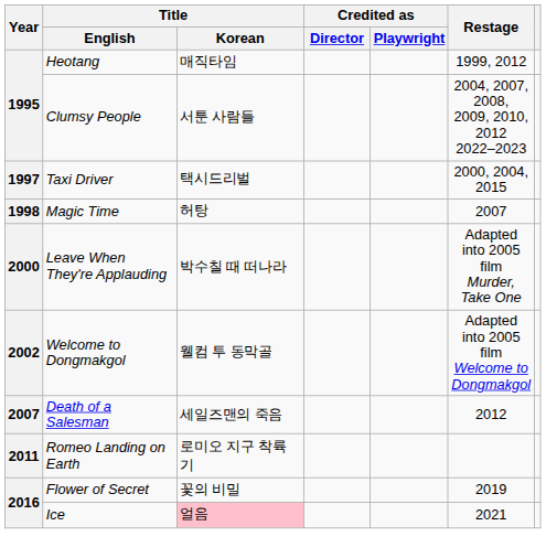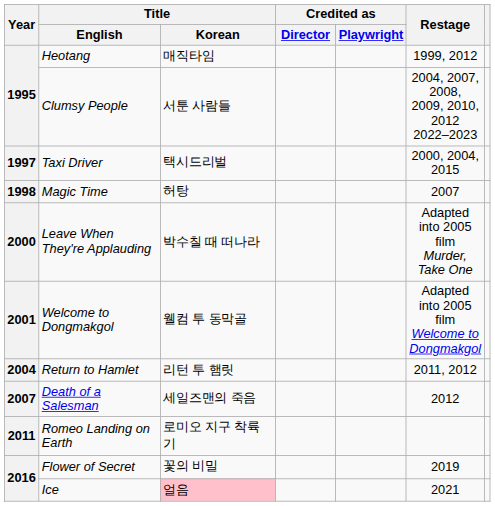 <table class="wikitable plainrowheaders sortable">
 <tr>
 <th scope="col" rowspan="2" style="width:33px;">Year</th>
 <th scope="col" colspan="2">Title</th>
 <th scope="col" colspan="2">Credited as</th>
 <th scope="col" rowspan="2">Restage</th>
 <th scope="col" rowspan="2"class="unsortable"></th>
 </tr>
 <tr>
 <th width="160">English</th>
 <th width="160">Korean</th>
 <th width="70" class="unsortable"><a href='#'>Director</a></th>
 <th width="70" class="unsortable"><a href='#'>Playwright</a></th>
 </tr>
 <tr>
 <th rowspan="2" scope="row">1995</th>
 <td><em>Heotang</em></td>
 <td>매직타임</td>
 <td></td>
 <td></td>
 <td style="text-align:center;">1999, 2012</td>
 <td></td>
 </tr>
 <tr>
 <td><em>Clumsy People</em></td>
 <td>서툰 사람들</td>
 <td></td>
 <td></td>
 <td style="text-align:center;">2004, 2007, 2008,<br>2009, 2010, 2012<br>2022–2023</td>
 <td></td>
 </tr>
 <tr>
 <th scope="row">1997</th>
 <td><em>Taxi Driver</em></td>
 <td>택시드리벌</td>
 <td></td>
 <td></td>
 <td style="text-align:center;">2000, 2004, 2015</td>
 <td></td>
 </tr>
 <tr>
 <th scope="row">1998</th>
 <td><em>Magic Time</em></td>
 <td>허탕</td>
 <td></td>
 <td></td>
 <td style="text-align:center;">2007</td>
 <td></td>
 </tr>
 <tr>
 <th scope="row">2000</th>
 <td><em>Leave When They're Applauding</em></td>
 <td>박수칠 때 떠나라</td>
 <td></td>
 <td></td>
 <td style="text-align:center;">Adapted into 2005 film<br><em>Murder, Take One</em></td>
 <td></td>
 </tr>
 <tr>
-<th scope="row">2002</th>
+<th scope="row">2001</th>
 <td><em>Welcome to Dongmakgol</em></td>
 <td>웰컴 투 동막골</td>
 <td></td>
 <td></td>
 <td style="text-align:center;">Adapted into 2005 film<br><em><a href='#'>Welcome to Dongmakgol</a></em></td>
+<td></td>
+</tr>
+<tr>
+<th scope="row">2004</th>
+<td><em>Return to Hamlet</em></td>
+<td>리턴 투 햄릿</td>
+<td></td>
+<td></td>
+<td style="text-align:center;">2011, 2012</td>
 <td></td>
 </tr>
 <tr>
 <th scope="row">2007</th>
 <td><em><a href='#'>Death of a Salesman</a></em></td>
 <td>세일즈맨의 죽음</td>
 <td></td>
 <td></td>
 <td style="text-align:center;">2012</td>
 <td></td>
 </tr>
 <tr>
 <th scope="row">2011</th>
 <td><em>Romeo Landing on Earth</em></td>
 <td>로미오 지구 착륙기</td>
 <td></td>
 <td></td>
 <td></td>
 <td></td>
 </tr>
 <tr>
 <th rowspan="2" scope="row">2016</th>
 <td><em>Flower of Secret</em></td>
 <td>꽃의 비밀</td>
 <td></td>
 <td></td>
 <td style="text-align:center;">2019</td>
 <td></td>
 </tr>
 <tr>
 <td><em>Ice</em></td>
 <td style="background: pink;">얼음</td>
 <td></td>
 <td></td>
 <td style="text-align:center;">2021</td>
 <td></td>
 </tr>
 </table>
